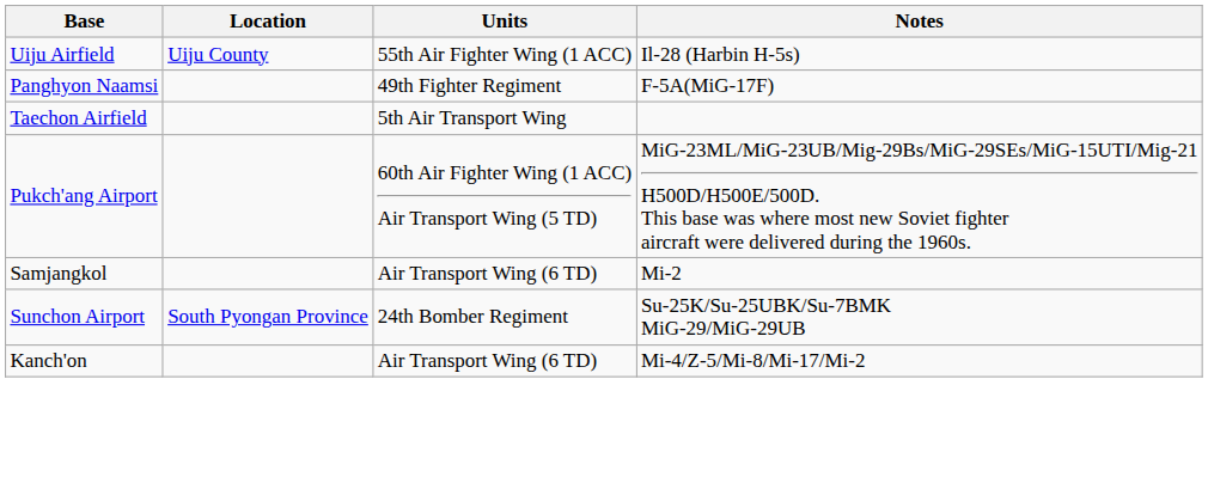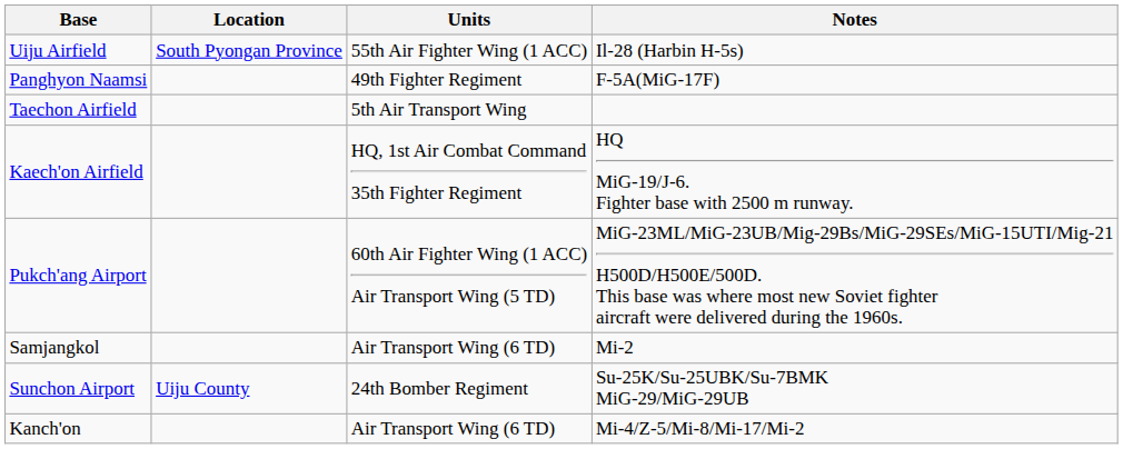 <table class="wikitable">
 <tr>
 <th>Base</th>
 <th>Location</th>
 <th>Units</th>
 <th>Notes</th>
 </tr>
 <tr>
 <td><a href='#'>Uiju Airfield</a></td>
-<td><a href='#'>Uiju County</a> </td>
+<td><a href='#'>South Pyongan Province</a> </td>
 <td>55th Air Fighter Wing (1 ACC)</td>
 <td>Il-28 (Harbin H-5s)</td>
 </tr>
 <tr>
 <td><a href='#'>Panghyon Naamsi</a></td>
 <td></td>
 <td>49th Fighter Regiment</td>
 <td>F-5A(MiG-17F)</td>
 </tr>
 <tr>
 <td><a href='#'>Taechon Airfield</a></td>
 <td></td>
 <td>5th Air Transport Wing</td>
 <td></td>
 </tr>
 <tr>
+<td><a href='#'>Kaech'on Airfield</a></td>
+<td></td>
+<td>HQ, 1st Air Combat Command<hr>35th Fighter Regiment</td>
+<td>HQ<hr>MiG-19/J-6.<br>Fighter base with 2500 m runway.</td>
+</tr>
+<tr>
 <td><a href='#'>Pukch'ang Airport</a></td>
 <td></td>
 <td>60th Air Fighter Wing (1 ACC)<hr>Air Transport Wing (5 TD)</td>
 <td>MiG-23ML/MiG-23UB/Mig-29Bs/MiG-29SEs/MiG-15UTI/Mig-21<hr>H500D/H500E/500D.<br>This base was where most new Soviet fighter<br> aircraft were delivered during the 1960s.</td>
 </tr>
 <tr>
 <td>Samjangkol</td>
 <td></td>
 <td>Air Transport Wing (6 TD)</td>
 <td>Mi-2</td>
 </tr>
 <tr>
 <td><a href='#'>Sunchon Airport</a></td>
-<td><a href='#'>South Pyongan Province</a> </td>
+<td><a href='#'>Uiju County</a> </td>
 <td>24th Bomber Regiment</td>
 <td>Su-25K/Su-25UBK/Su-7BMK<br>MiG-29/MiG-29UB</td>
 </tr>
 <tr>
 <td>Kanch'on</td>
 <td></td>
 <td>Air Transport Wing (6 TD)</td>
 <td>Mi-4/Z-5/Mi-8/Mi-17/Mi-2</td>
 </tr>
 </table>
